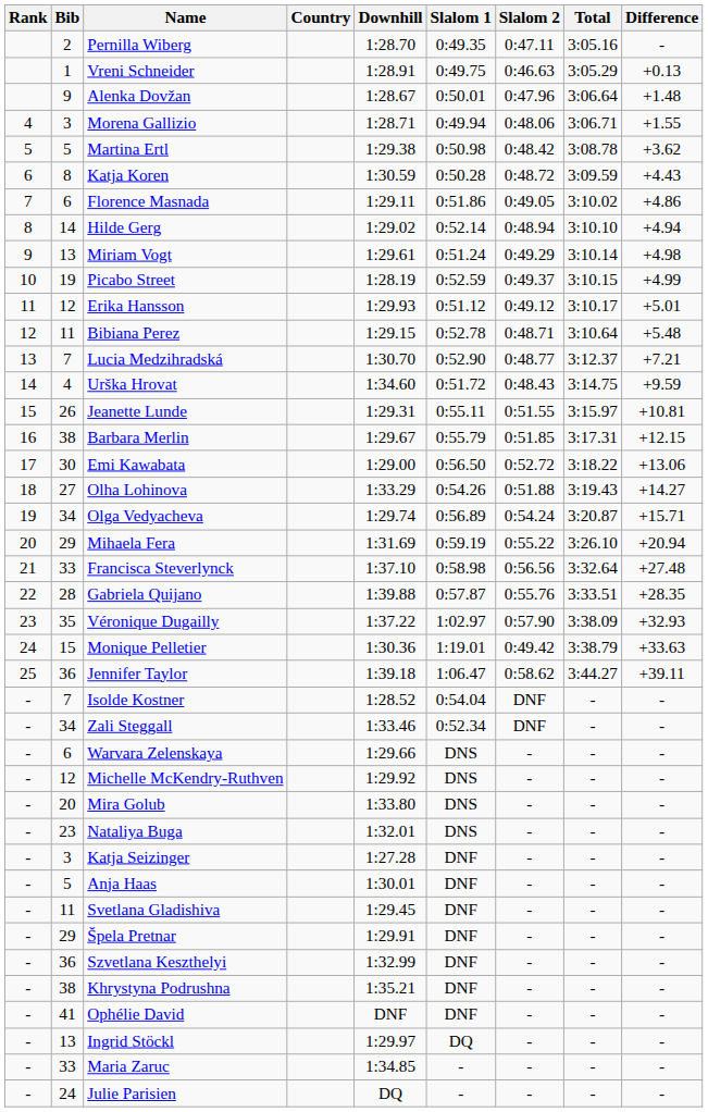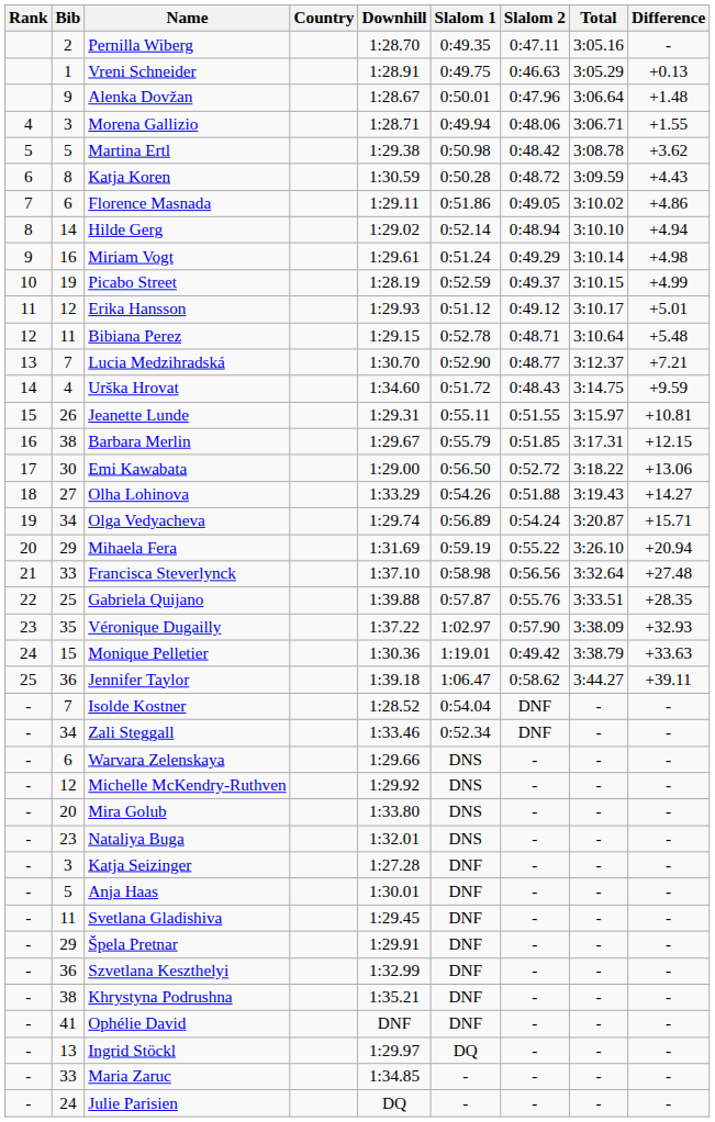 <table class="wikitable sortable" style="text-align:center">
 <tr>
 <th>Rank</th>
 <th>Bib</th>
 <th>Name</th>
 <th>Country</th>
 <th>Downhill</th>
 <th>Slalom 1</th>
 <th>Slalom 2</th>
 <th>Total</th>
 <th>Difference</th>
 </tr>
 <tr>
 <td></td>
 <td>2</td>
 <td align=left><a href='#'>Pernilla Wiberg</a></td>
 <td align=left></td>
 <td>1:28.70</td>
 <td>0:49.35</td>
 <td>0:47.11</td>
 <td>3:05.16</td>
 <td>-</td>
 </tr>
 <tr>
 <td></td>
 <td>1</td>
 <td align=left><a href='#'>Vreni Schneider</a></td>
 <td align=left></td>
 <td>1:28.91</td>
 <td>0:49.75</td>
 <td>0:46.63</td>
 <td>3:05.29</td>
 <td>+0.13</td>
 </tr>
 <tr>
 <td></td>
 <td>9</td>
 <td align=left><a href='#'>Alenka Dovžan</a></td>
 <td align=left></td>
 <td>1:28.67</td>
 <td>0:50.01</td>
 <td>0:47.96</td>
 <td>3:06.64</td>
 <td>+1.48</td>
 </tr>
 <tr>
 <td>4</td>
 <td>3</td>
 <td align=left><a href='#'>Morena Gallizio</a></td>
 <td align=left></td>
 <td>1:28.71</td>
 <td>0:49.94</td>
 <td>0:48.06</td>
 <td>3:06.71</td>
 <td>+1.55</td>
 </tr>
 <tr>
 <td>5</td>
 <td>5</td>
 <td align=left><a href='#'>Martina Ertl</a></td>
 <td align=left></td>
 <td>1:29.38</td>
 <td>0:50.98</td>
 <td>0:48.42</td>
 <td>3:08.78</td>
 <td>+3.62</td>
 </tr>
 <tr>
 <td>6</td>
 <td>8</td>
 <td align=left><a href='#'>Katja Koren</a></td>
 <td align=left></td>
 <td>1:30.59</td>
 <td>0:50.28</td>
 <td>0:48.72</td>
 <td>3:09.59</td>
 <td>+4.43</td>
 </tr>
 <tr>
 <td>7</td>
 <td>6</td>
 <td align=left><a href='#'>Florence Masnada</a></td>
 <td align=left></td>
 <td>1:29.11</td>
 <td>0:51.86</td>
 <td>0:49.05</td>
 <td>3:10.02</td>
 <td>+4.86</td>
 </tr>
 <tr>
 <td>8</td>
 <td>14</td>
 <td align=left><a href='#'>Hilde Gerg</a></td>
 <td align=left></td>
 <td>1:29.02</td>
 <td>0:52.14</td>
 <td>0:48.94</td>
 <td>3:10.10</td>
 <td>+4.94</td>
 </tr>
 <tr>
 <td>9</td>
-<td>13</td>
+<td>16</td>
 <td align=left><a href='#'>Miriam Vogt</a></td>
 <td align=left></td>
 <td>1:29.61</td>
 <td>0:51.24</td>
 <td>0:49.29</td>
 <td>3:10.14</td>
 <td>+4.98</td>
 </tr>
 <tr>
 <td>10</td>
 <td>19</td>
 <td align=left><a href='#'>Picabo Street</a></td>
 <td align=left></td>
 <td>1:28.19</td>
 <td>0:52.59</td>
 <td>0:49.37</td>
 <td>3:10.15</td>
 <td>+4.99</td>
 </tr>
 <tr>
 <td>11</td>
 <td>12</td>
 <td align=left><a href='#'>Erika Hansson</a></td>
 <td align=left></td>
 <td>1:29.93</td>
 <td>0:51.12</td>
 <td>0:49.12</td>
 <td>3:10.17</td>
 <td>+5.01</td>
 </tr>
 <tr>
 <td>12</td>
 <td>11</td>
 <td align=left><a href='#'>Bibiana Perez</a></td>
 <td align=left></td>
 <td>1:29.15</td>
 <td>0:52.78</td>
 <td>0:48.71</td>
 <td>3:10.64</td>
 <td>+5.48</td>
 </tr>
 <tr>
 <td>13</td>
 <td>7</td>
 <td align=left><a href='#'>Lucia Medzihradská</a></td>
 <td align=left></td>
 <td>1:30.70</td>
 <td>0:52.90</td>
 <td>0:48.77</td>
 <td>3:12.37</td>
 <td>+7.21</td>
 </tr>
 <tr>
 <td>14</td>
 <td>4</td>
 <td align=left><a href='#'>Urška Hrovat</a></td>
 <td align=left></td>
 <td>1:34.60</td>
 <td>0:51.72</td>
 <td>0:48.43</td>
 <td>3:14.75</td>
 <td>+9.59</td>
 </tr>
 <tr>
 <td>15</td>
 <td>26</td>
 <td align=left><a href='#'>Jeanette Lunde</a></td>
 <td align=left></td>
 <td>1:29.31</td>
 <td>0:55.11</td>
 <td>0:51.55</td>
 <td>3:15.97</td>
 <td>+10.81</td>
 </tr>
 <tr>
 <td>16</td>
 <td>38</td>
 <td align=left><a href='#'>Barbara Merlin</a></td>
 <td align=left></td>
 <td>1:29.67</td>
 <td>0:55.79</td>
 <td>0:51.85</td>
 <td>3:17.31</td>
 <td>+12.15</td>
 </tr>
 <tr>
 <td>17</td>
 <td>30</td>
 <td align=left><a href='#'>Emi Kawabata</a></td>
 <td align=left></td>
 <td>1:29.00</td>
 <td>0:56.50</td>
 <td>0:52.72</td>
 <td>3:18.22</td>
 <td>+13.06</td>
 </tr>
 <tr>
 <td>18</td>
 <td>27</td>
 <td align=left><a href='#'>Olha Lohinova</a></td>
 <td align=left></td>
 <td>1:33.29</td>
 <td>0:54.26</td>
 <td>0:51.88</td>
 <td>3:19.43</td>
 <td>+14.27</td>
 </tr>
 <tr>
 <td>19</td>
 <td>34</td>
 <td align=left><a href='#'>Olga Vedyacheva</a></td>
 <td align=left></td>
 <td>1:29.74</td>
 <td>0:56.89</td>
 <td>0:54.24</td>
 <td>3:20.87</td>
 <td>+15.71</td>
 </tr>
 <tr>
 <td>20</td>
 <td>29</td>
 <td align=left><a href='#'>Mihaela Fera</a></td>
 <td align=left></td>
 <td>1:31.69</td>
 <td>0:59.19</td>
 <td>0:55.22</td>
 <td>3:26.10</td>
 <td>+20.94</td>
 </tr>
 <tr>
 <td>21</td>
 <td>33</td>
 <td align=left><a href='#'>Francisca Steverlynck</a></td>
 <td align=left></td>
 <td>1:37.10</td>
 <td>0:58.98</td>
 <td>0:56.56</td>
 <td>3:32.64</td>
 <td>+27.48</td>
 </tr>
 <tr>
 <td>22</td>
-<td>28</td>
+<td>25</td>
 <td align=left><a href='#'>Gabriela Quijano</a></td>
 <td align=left></td>
 <td>1:39.88</td>
 <td>0:57.87</td>
 <td>0:55.76</td>
 <td>3:33.51</td>
 <td>+28.35</td>
 </tr>
 <tr>
 <td>23</td>
 <td>35</td>
 <td align=left><a href='#'>Véronique Dugailly</a></td>
 <td align=left></td>
 <td>1:37.22</td>
 <td>1:02.97</td>
 <td>0:57.90</td>
 <td>3:38.09</td>
 <td>+32.93</td>
 </tr>
 <tr>
 <td>24</td>
 <td>15</td>
 <td align=left><a href='#'>Monique Pelletier</a></td>
 <td align=left></td>
 <td>1:30.36</td>
 <td>1:19.01</td>
 <td>0:49.42</td>
 <td>3:38.79</td>
 <td>+33.63</td>
 </tr>
 <tr>
 <td>25</td>
 <td>36</td>
 <td align=left><a href='#'>Jennifer Taylor</a></td>
 <td align=left></td>
 <td>1:39.18</td>
 <td>1:06.47</td>
 <td>0:58.62</td>
 <td>3:44.27</td>
 <td>+39.11</td>
 </tr>
 <tr>
 <td>-</td>
 <td>7</td>
 <td align=left><a href='#'>Isolde Kostner</a></td>
 <td align=left></td>
 <td>1:28.52</td>
 <td>0:54.04</td>
 <td>DNF</td>
 <td>-</td>
 <td>-</td>
 </tr>
 <tr>
 <td>-</td>
 <td>34</td>
 <td align=left><a href='#'>Zali Steggall</a></td>
 <td align=left></td>
 <td>1:33.46</td>
 <td>0:52.34</td>
 <td>DNF</td>
 <td>-</td>
 <td>-</td>
 </tr>
 <tr>
 <td>-</td>
 <td>6</td>
 <td align=left><a href='#'>Warvara Zelenskaya</a></td>
 <td align=left></td>
 <td>1:29.66</td>
 <td>DNS</td>
 <td>-</td>
 <td>-</td>
 <td>-</td>
 </tr>
 <tr>
 <td>-</td>
 <td>12</td>
 <td align=left><a href='#'>Michelle McKendry-Ruthven</a></td>
 <td align=left></td>
 <td>1:29.92</td>
 <td>DNS</td>
 <td>-</td>
 <td>-</td>
 <td>-</td>
 </tr>
 <tr>
 <td>-</td>
 <td>20</td>
 <td align=left><a href='#'>Mira Golub</a></td>
 <td align=left></td>
 <td>1:33.80</td>
 <td>DNS</td>
 <td>-</td>
 <td>-</td>
 <td>-</td>
 </tr>
 <tr>
 <td>-</td>
 <td>23</td>
 <td align=left><a href='#'>Nataliya Buga</a></td>
 <td align=left></td>
 <td>1:32.01</td>
 <td>DNS</td>
 <td>-</td>
 <td>-</td>
 <td>-</td>
 </tr>
 <tr>
 <td>-</td>
 <td>3</td>
 <td align=left><a href='#'>Katja Seizinger</a></td>
 <td align=left></td>
 <td>1:27.28</td>
 <td>DNF</td>
 <td>-</td>
 <td>-</td>
 <td>-</td>
 </tr>
 <tr>
 <td>-</td>
 <td>5</td>
 <td align=left><a href='#'>Anja Haas</a></td>
 <td align=left></td>
 <td>1:30.01</td>
 <td>DNF</td>
 <td>-</td>
 <td>-</td>
 <td>-</td>
 </tr>
 <tr>
 <td>-</td>
 <td>11</td>
 <td align=left><a href='#'>Svetlana Gladishiva</a></td>
 <td align=left></td>
 <td>1:29.45</td>
 <td>DNF</td>
 <td>-</td>
 <td>-</td>
 <td>-</td>
 </tr>
 <tr>
 <td>-</td>
 <td>29</td>
 <td align=left><a href='#'>Špela Pretnar</a></td>
 <td align=left></td>
 <td>1:29.91</td>
 <td>DNF</td>
 <td>-</td>
 <td>-</td>
 <td>-</td>
 </tr>
 <tr>
 <td>-</td>
 <td>36</td>
 <td align=left><a href='#'>Szvetlana Keszthelyi</a></td>
 <td align=left></td>
 <td>1:32.99</td>
 <td>DNF</td>
 <td>-</td>
 <td>-</td>
 <td>-</td>
 </tr>
 <tr>
 <td>-</td>
 <td>38</td>
 <td align=left><a href='#'>Khrystyna Podrushna</a></td>
 <td align=left></td>
 <td>1:35.21</td>
 <td>DNF</td>
 <td>-</td>
 <td>-</td>
 <td>-</td>
 </tr>
 <tr>
 <td>-</td>
 <td>41</td>
 <td align=left><a href='#'>Ophélie David</a></td>
 <td align=left></td>
 <td>DNF</td>
 <td>DNF</td>
 <td>-</td>
 <td>-</td>
 <td>-</td>
 </tr>
 <tr>
 <td>-</td>
 <td>13</td>
 <td align=left><a href='#'>Ingrid Stöckl</a></td>
 <td align=left></td>
 <td>1:29.97</td>
 <td>DQ</td>
 <td>-</td>
 <td>-</td>
 <td>-</td>
 </tr>
 <tr>
 <td>-</td>
 <td>33</td>
 <td align=left><a href='#'>Maria Zaruc</a></td>
 <td align=left></td>
 <td>1:34.85</td>
 <td>-</td>
 <td>-</td>
 <td>-</td>
 <td>-</td>
 </tr>
 <tr>
 <td>-</td>
 <td>24</td>
 <td align=left><a href='#'>Julie Parisien</a></td>
 <td align=left></td>
 <td>DQ</td>
 <td>-</td>
 <td>-</td>
 <td>-</td>
 <td>-</td>
 </tr>
 </table>
